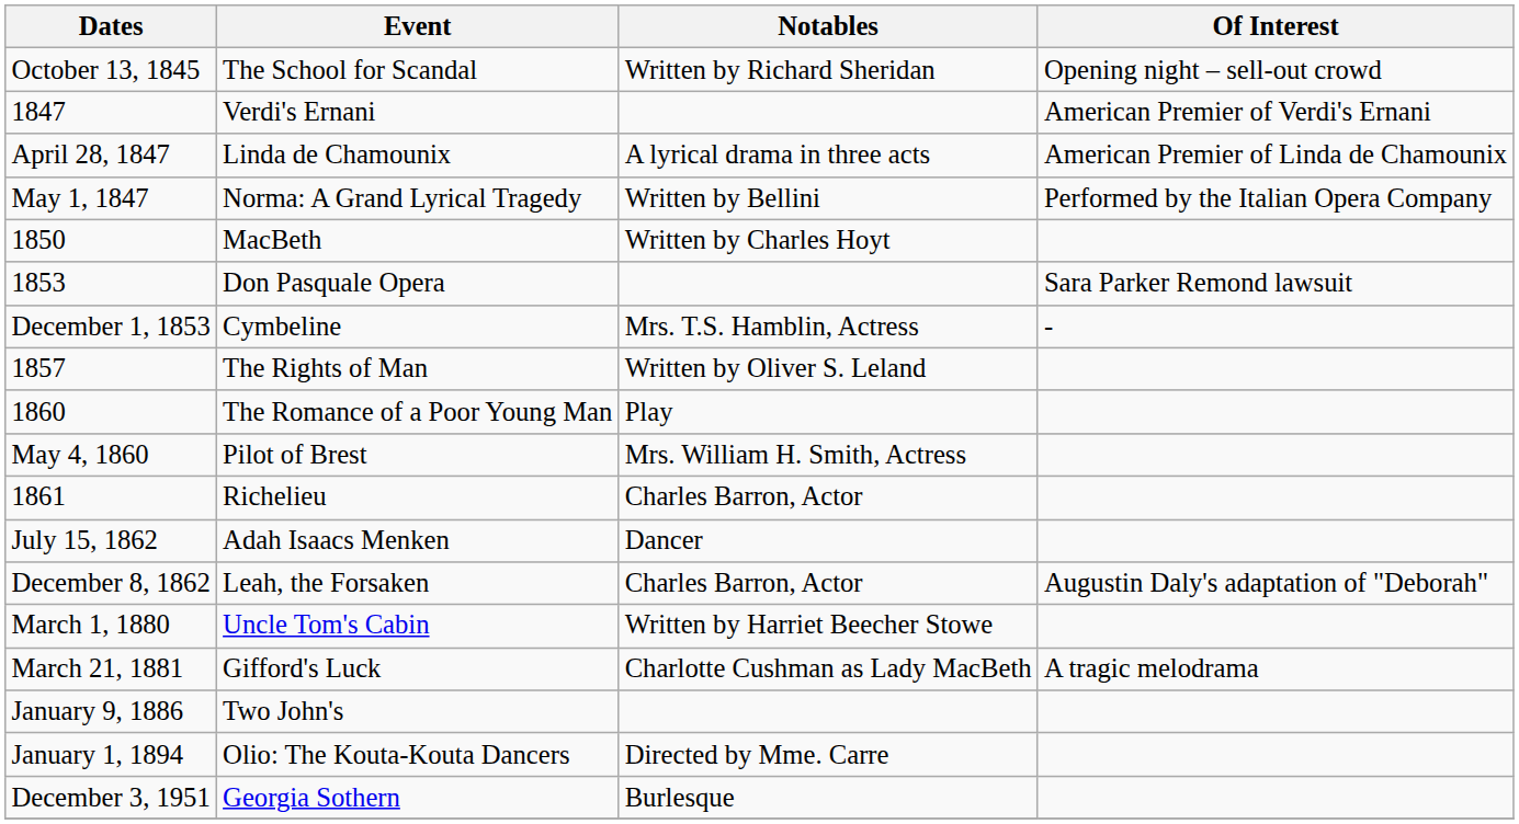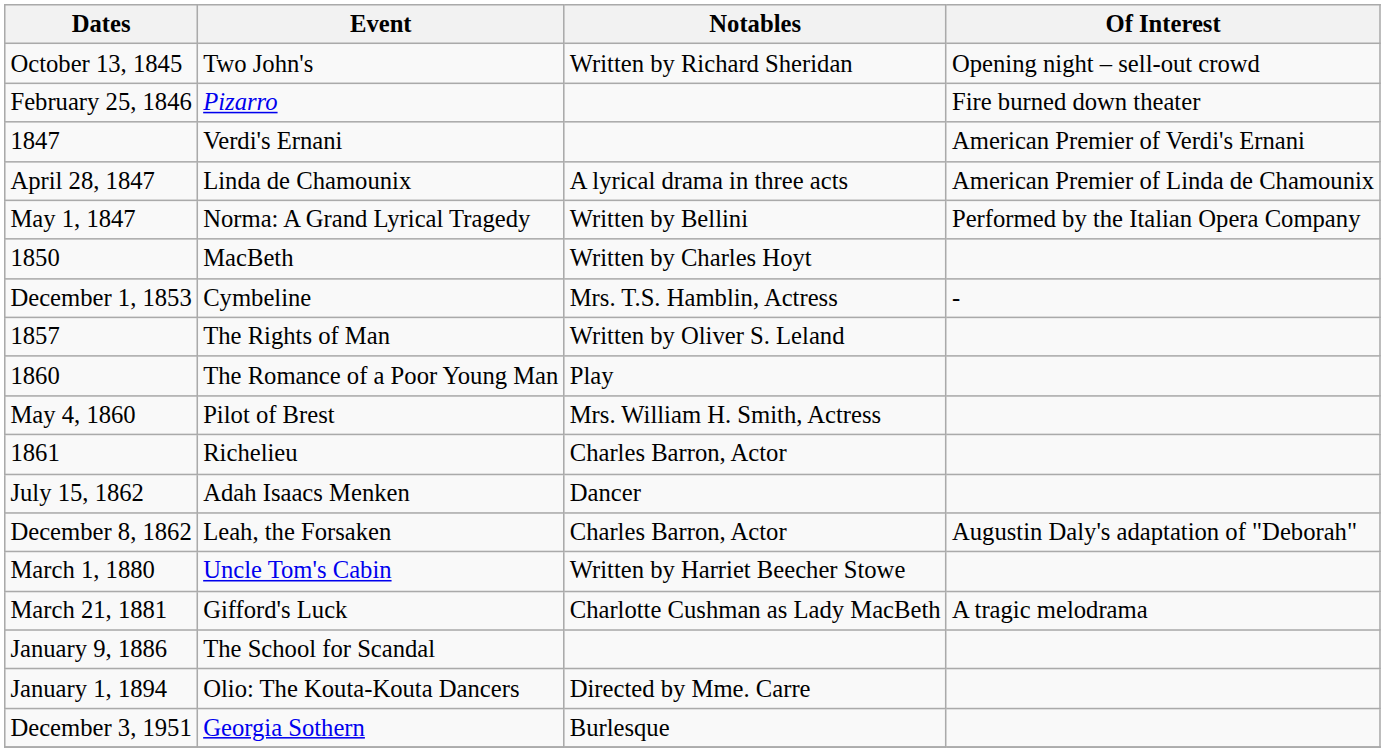 <table class="wikitable">
 <tr>
 <th>Dates</th>
 <th>Event</th>
 <th>Notables</th>
 <th>Of Interest</th>
 </tr>
 <tr>
 <td>October 13, 1845</td>
-<td>The School for Scandal</td>
+<td>Two John's</td>
 <td>Written by Richard Sheridan</td>
 <td>Opening night – sell-out crowd</td>
+</tr>
+<tr>
+<td>February 25, 1846</td>
+<td><em><a href='#'>Pizarro</a></em></td>
+<td></td>
+<td>Fire burned down theater</td>
 </tr>
 <tr>
 <td>1847</td>
 <td>Verdi's Ernani</td>
 <td></td>
 <td>American Premier of Verdi's Ernani</td>
 </tr>
 <tr>
 <td>April 28, 1847</td>
 <td>Linda de Chamounix</td>
 <td>A lyrical drama in three acts</td>
 <td>American Premier of Linda de Chamounix</td>
 </tr>
 <tr>
 <td>May 1, 1847</td>
 <td>Norma: A Grand Lyrical Tragedy</td>
 <td>Written by Bellini</td>
 <td>Performed by the Italian Opera Company</td>
 </tr>
 <tr>
 <td>1850</td>
 <td>MacBeth</td>
 <td>Written by Charles Hoyt</td>
 <td></td>
-</tr>
-<tr>
-<td>1853</td>
-<td>Don Pasquale Opera</td>
-<td></td>
-<td>Sara Parker Remond lawsuit</td>
 </tr>
 <tr>
 <td>December 1, 1853</td>
 <td>Cymbeline</td>
 <td>Mrs. T.S. Hamblin, Actress</td>
 <td Shakespeare Play>-</td>
 </tr>
 <tr>
 <td>1857</td>
 <td>The Rights of Man</td>
 <td>Written by Oliver S. Leland</td>
 <td></td>
 </tr>
 <tr>
 <td>1860</td>
 <td>The Romance of a Poor Young Man</td>
 <td>Play</td>
 <td></td>
 </tr>
 <tr>
 <td>May 4, 1860</td>
 <td>Pilot of Brest</td>
 <td>Mrs. William H. Smith, Actress</td>
 </tr>
 <tr>
 <td>1861</td>
 <td>Richelieu</td>
 <td>Charles Barron, Actor</td>
 <td></td>
 </tr>
 <tr>
 <td>July 15, 1862</td>
 <td>Adah Isaacs Menken</td>
 <td>Dancer</td>
 <td></td>
 </tr>
 <tr>
 <td>December 8, 1862</td>
 <td>Leah, the Forsaken</td>
 <td>Charles Barron, Actor</td>
 <td>Augustin Daly's adaptation of "Deborah"</td>
 </tr>
 <tr>
 <td>March 1, 1880</td>
 <td><a href='#'>Uncle Tom's Cabin</a></td>
 <td>Written by Harriet Beecher Stowe</td>
 <td></td>
 </tr>
 <tr>
 <td>March 21, 1881</td>
 <td>Gifford's Luck</td>
 <td>Charlotte Cushman as Lady MacBeth</td>
 <td>A tragic melodrama</td>
 </tr>
 <tr>
 <td>January 9, 1886</td>
-<td>Two John's</td>
+<td>The School for Scandal</td>
 <td></td>
 <td></td>
 </tr>
 <tr>
 <td>January 1, 1894</td>
 <td>Olio: The Kouta-Kouta Dancers</td>
 <td>Directed by Mme. Carre</td>
 <td></td>
 </tr>
 <tr>
 <td>December 3, 1951</td>
 <td><a href='#'>Georgia Sothern</a></td>
 <td>Burlesque</td>
 <td></td>
 </tr>
 <tr>
 </tr>
 </table>
